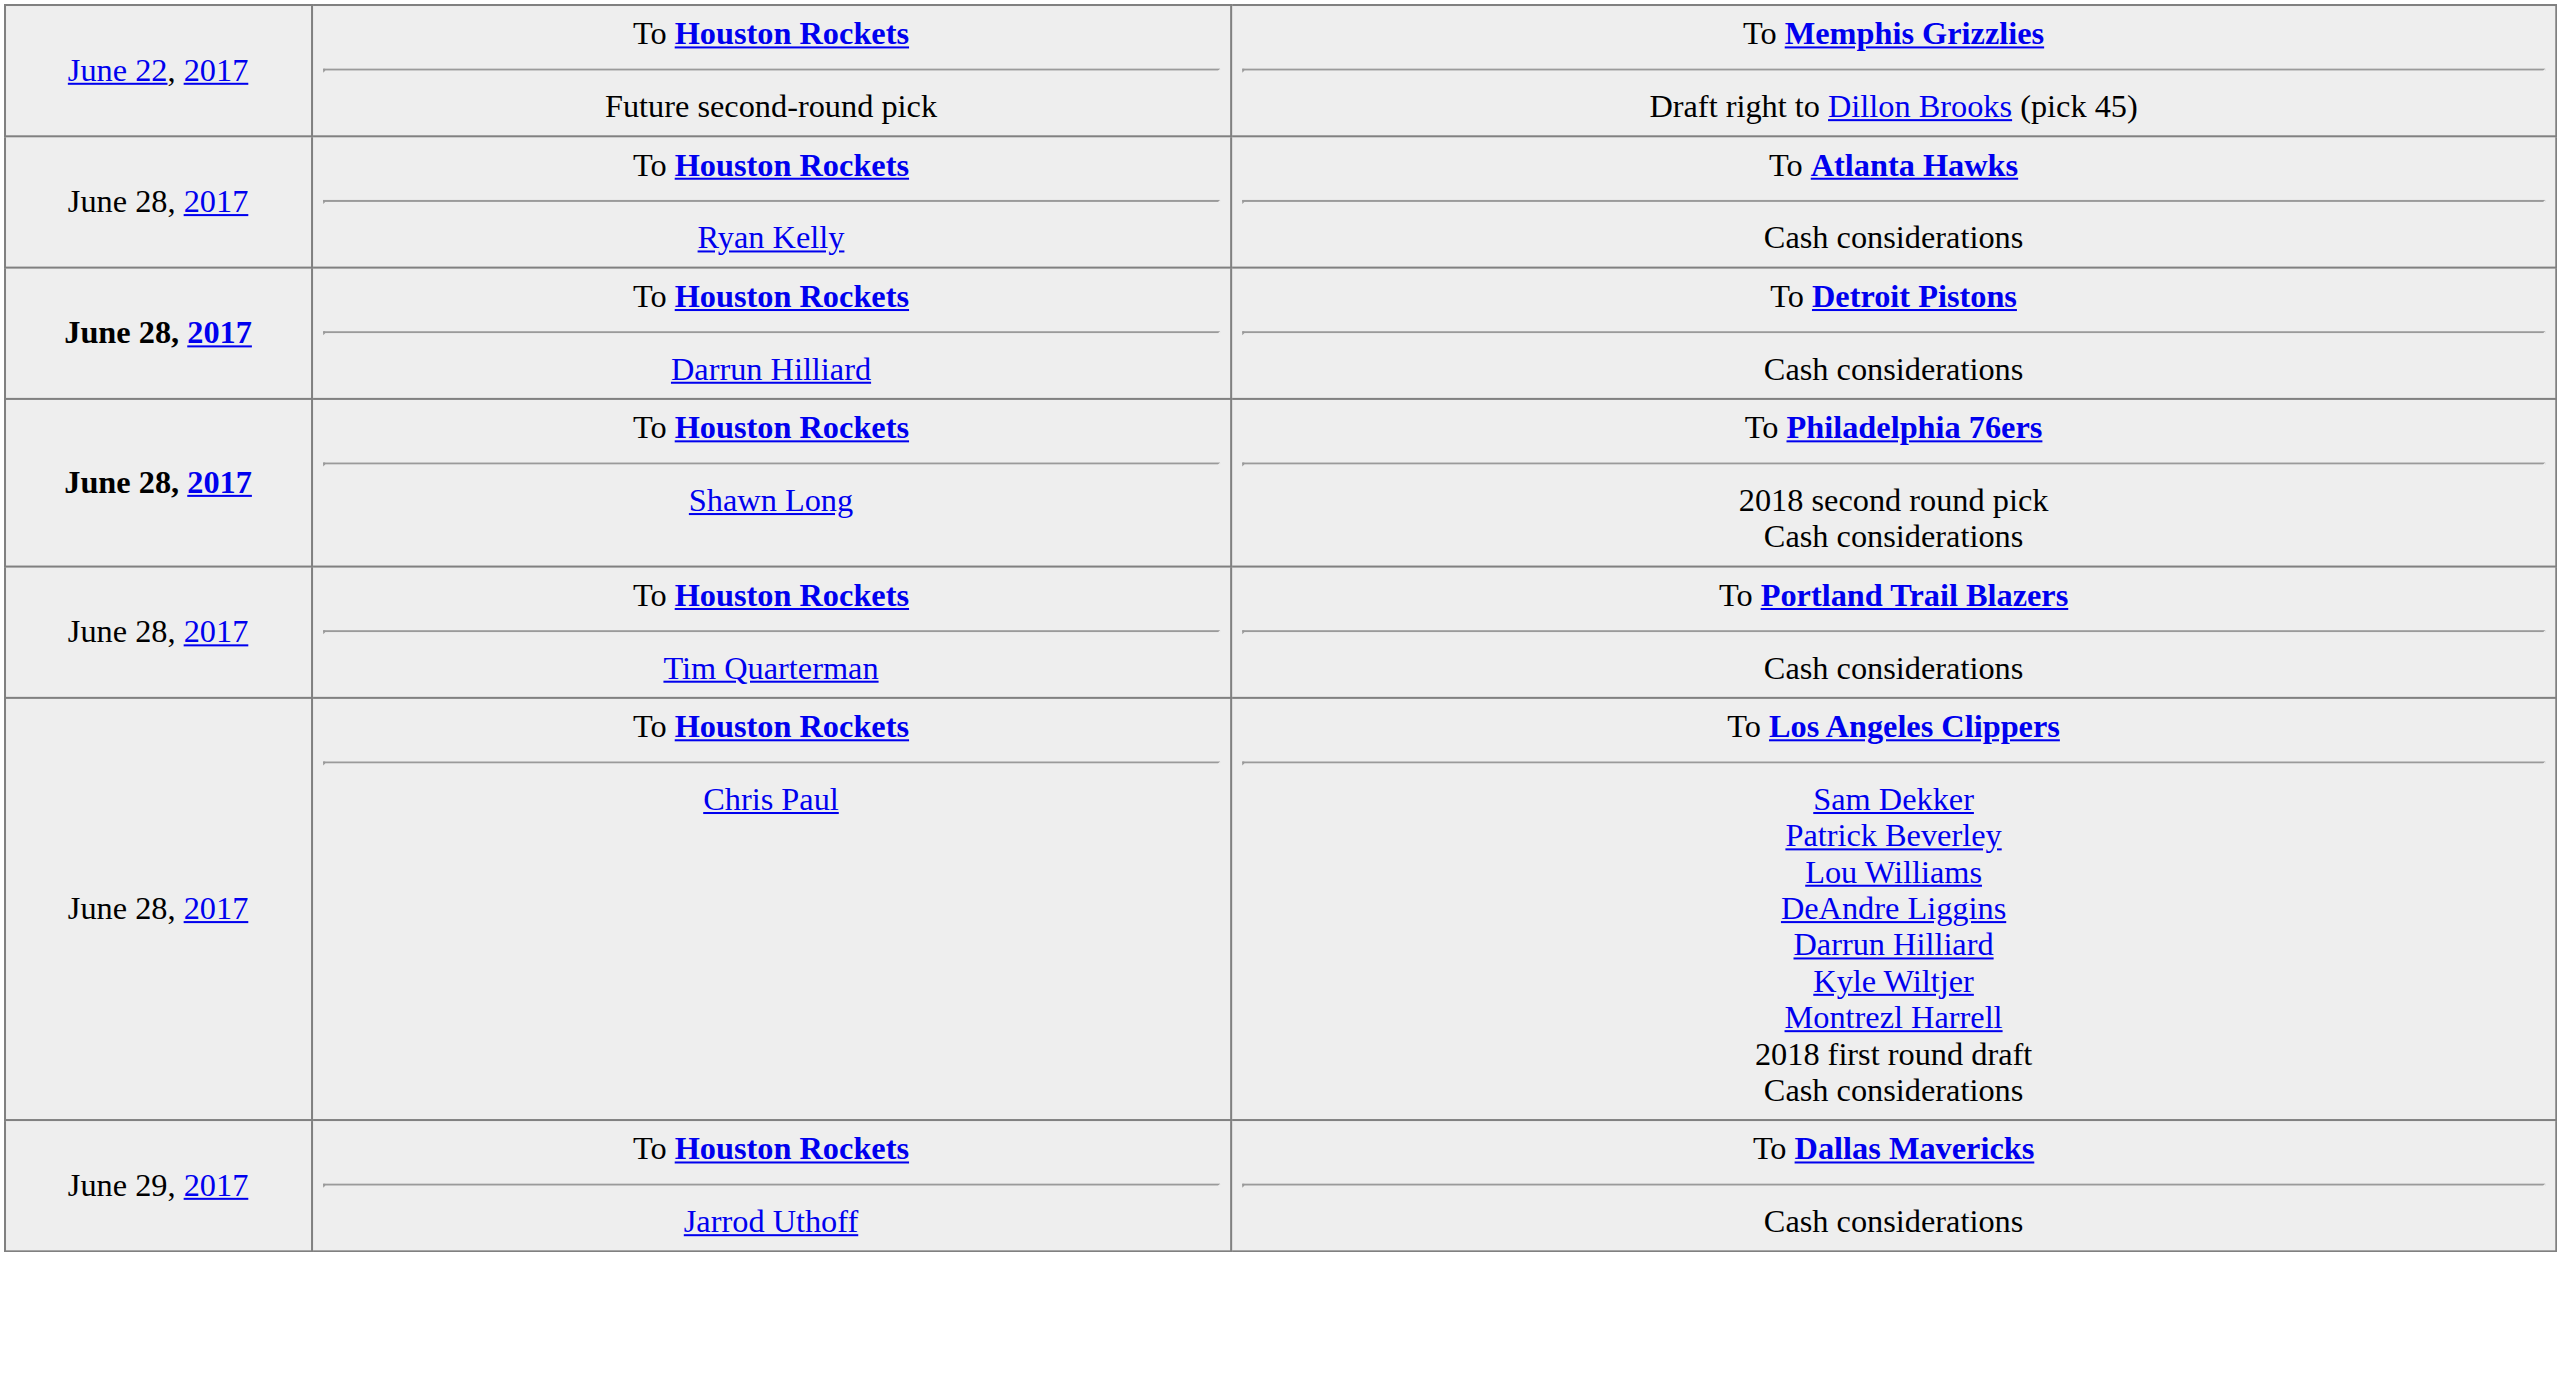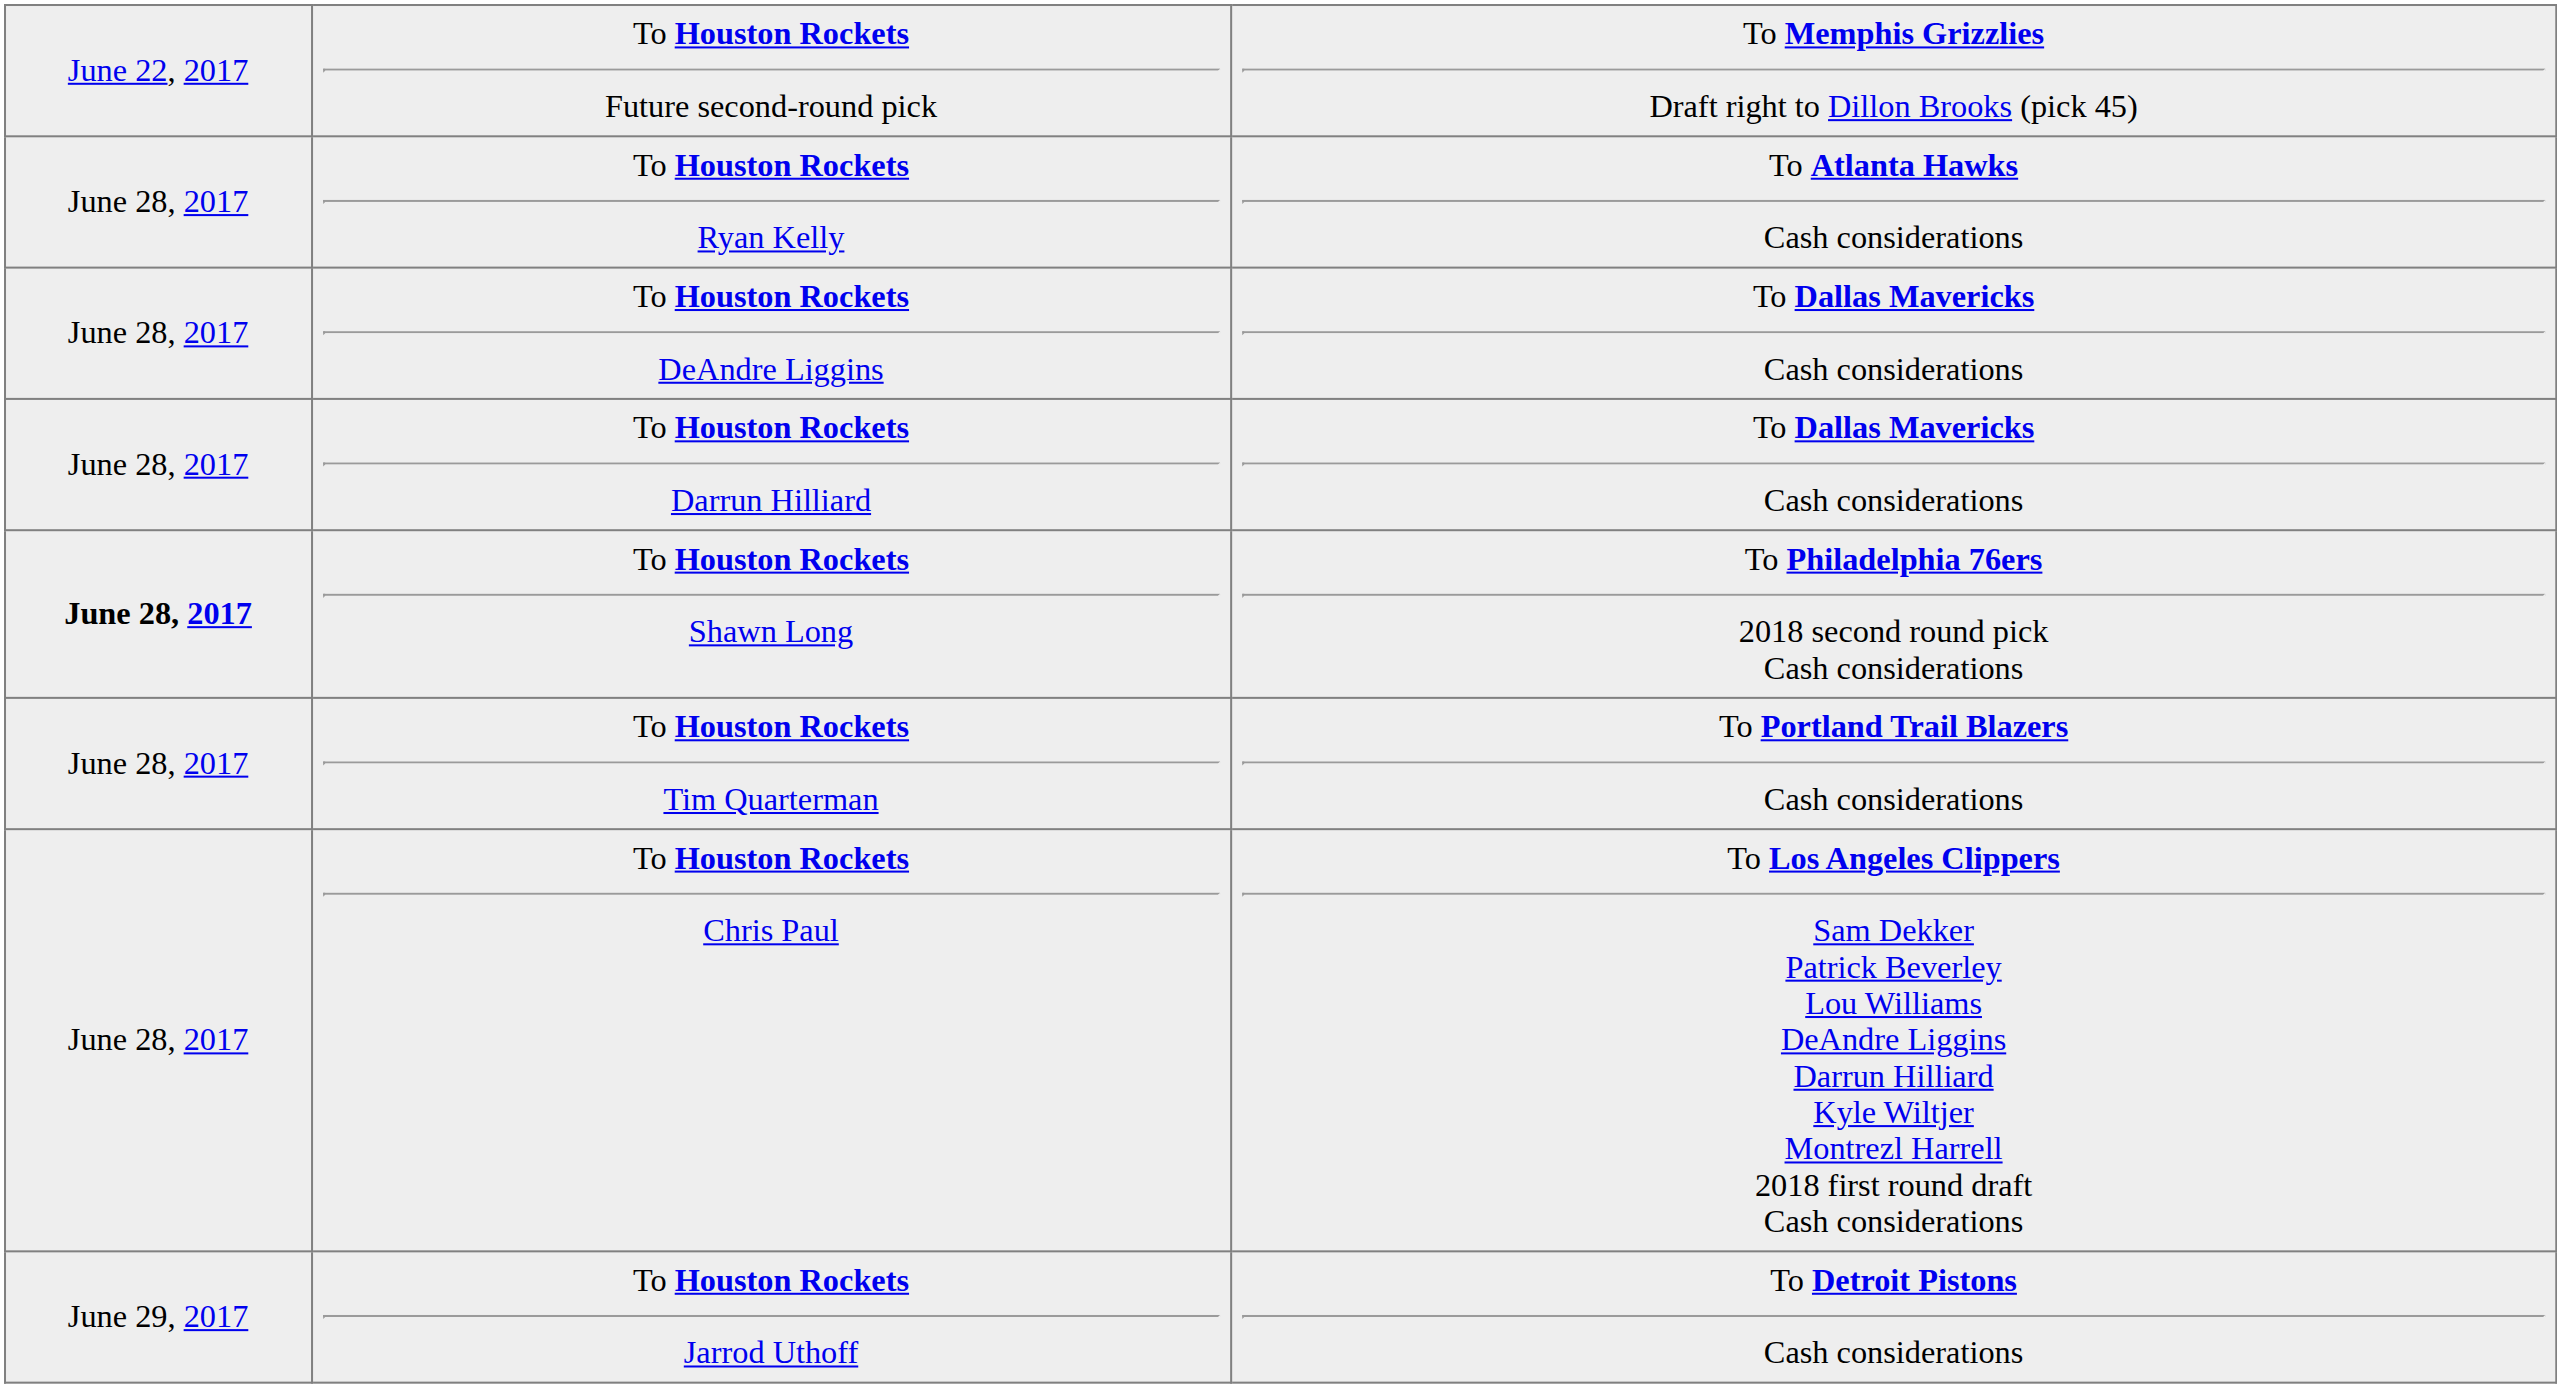 <table border="1" style="border-collapse:collapse; text-align:center; width:100%;" cellpadding="5">
 <tr style="background:#eee;">
 <td style="width:12%"><a href='#'>June 22</a>, <a href='#'>2017</a></td>
 <td style="width:44; vertical-align:top;">To <strong><a href='#'>Houston Rockets</a></strong><hr>Future second-round pick</td>
 <td style="width:44; vertical-align:top;">To <strong><a href='#'>Memphis Grizzlies</a></strong><hr>Draft right to <a href='#'>Dillon Brooks</a> (pick 45)</td>
 </tr>
 <tr style="background:#eee;">
 <td style="width:12%">June 28, <a href='#'>2017</a></td>
 <td style="width:44; vertical-align:top;">To <strong><a href='#'>Houston Rockets</a></strong><hr><a href='#'>Ryan Kelly</a></td>
 <td style="width:44; vertical-align:top;">To <strong><a href='#'>Atlanta Hawks</a></strong><hr>Cash considerations</td>
 </tr>
 <tr style="background:#eee;">
-<td style="width:12%"><strong>June 28, <a href='#'>2017</a></strong></td>
+<td style="width:12%">June 28, <a href='#'>2017</a></td>
+<td style="width:44; vertical-align:top;">To <strong><a href='#'>Houston Rockets</a></strong><hr><a href='#'>DeAndre Liggins</a></td>
+<td style="width:44; vertical-align:top;">To <strong><a href='#'>Dallas Mavericks</a></strong><hr>Cash considerations</td>
+</tr>
+<tr style="background:#eee;">
+<td style="width:12%">June 28, <a href='#'>2017</a></td>
 <td style="width:44; vertical-align:top;">To <strong><a href='#'>Houston Rockets</a></strong><hr><a href='#'>Darrun Hilliard</a></td>
-<td style="width:44; vertical-align:top;">To <strong><a href='#'>Detroit Pistons</a></strong><hr>Cash considerations</td>
+<td style="width:44; vertical-align:top;">To <strong><a href='#'>Dallas Mavericks</a></strong><hr>Cash considerations</td>
 </tr>
 <tr style="background:#eee;">
 <td style="width:12%"><strong>June 28, <a href='#'>2017</a></strong></td>
 <td style="width:44; vertical-align:top;">To <strong><a href='#'>Houston Rockets</a></strong><hr><a href='#'>Shawn Long</a></td>
 <td style="width:44; vertical-align:top;">To <strong><a href='#'>Philadelphia 76ers</a></strong><hr>2018 second round pick<br>Cash considerations</td>
 </tr>
 <tr style="background:#eee;">
 <td style="width:12%">June 28, <a href='#'>2017</a></td>
 <td style="width:44; vertical-align:top;">To <strong><a href='#'>Houston Rockets</a></strong><hr><a href='#'>Tim Quarterman</a></td>
 <td style="width:44; vertical-align:top;">To <strong><a href='#'>Portland Trail Blazers</a></strong><hr>Cash considerations</td>
 </tr>
 <tr style="background:#eee;">
 <td style="width:12%">June 28, <a href='#'>2017</a></td>
 <td style="width:44; vertical-align:top;">To <strong><a href='#'>Houston Rockets</a></strong><hr><a href='#'>Chris Paul</a></td>
 <td style="width:44; vertical-align:top;">To <strong><a href='#'>Los Angeles Clippers</a></strong><hr><a href='#'>Sam Dekker</a><br><a href='#'>Patrick Beverley</a><br><a href='#'>Lou Williams</a><br><a href='#'>DeAndre Liggins</a><br><a href='#'>Darrun Hilliard</a><br><a href='#'>Kyle Wiltjer</a><br><a href='#'>Montrezl Harrell</a><br>2018 first round draft<br>Cash considerations</td>
 </tr>
 <tr style="background:#eee;">
 <td style="width:12%">June 29, <a href='#'>2017</a></td>
 <td style="width:44; vertical-align:top;">To <strong><a href='#'>Houston Rockets</a></strong><hr><a href='#'>Jarrod Uthoff</a></td>
-<td style="width:44; vertical-align:top;">To <strong><a href='#'>Dallas Mavericks</a></strong><hr>Cash considerations</td>
+<td style="width:44; vertical-align:top;">To <strong><a href='#'>Detroit Pistons</a></strong><hr>Cash considerations</td>
 </tr>
 </table>
